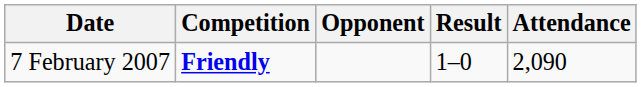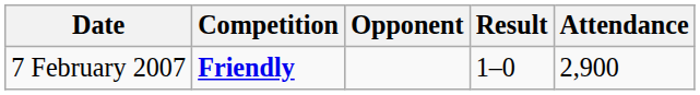 <table class="wikitable">
 <tr>
 <th>Date</th>
 <th>Competition</th>
 <th>Opponent</th>
 <th>Result</th>
 <th>Attendance</th>
 </tr>
 <tr>
 <td>7 February 2007</td>
 <td><strong><a href='#'>Friendly</a></strong></td>
 <td></td>
 <td>1–0</td>
-<td>2,090</td>
+<td>2,900</td>
 </tr>
 </table>
